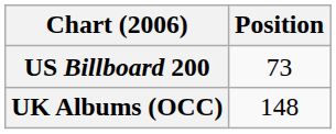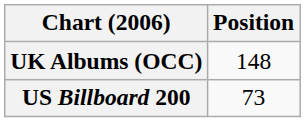 <table class="wikitable sortable plainrowheaders" style="text-align:center">
 <tr>
 <th scope="col">Chart (2006)</th>
 <th scope="col">Position</th>
 </tr>
 <tr>
+<th scope="row">UK Albums (OCC)</th>
+<td>148</td>
+</tr>
+<tr>
 <th scope="row">US <em>Billboard</em> 200</th>
 <td>73</td>
 </tr>
-<tr>
-<th scope="row">UK Albums (OCC)</th>
-<td>148</td>
-</tr>
 </table>
